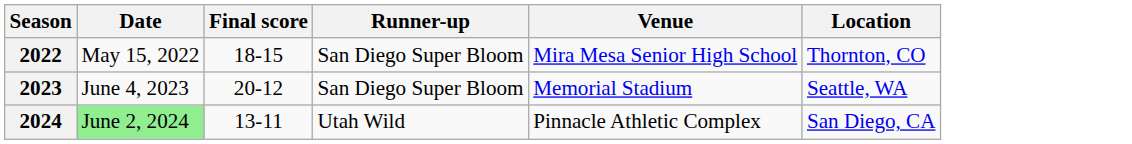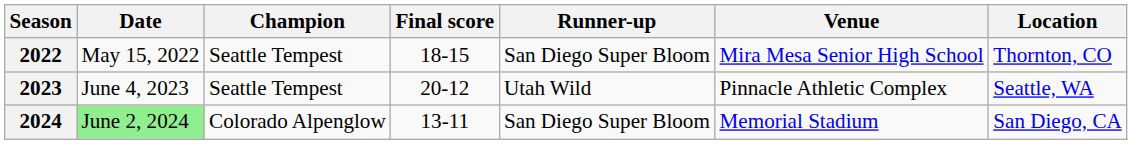 <table class="wikitable">
 <tr>
 <th scope="col">Season</th>
 <th scope="col">Date</th>
+<th scope="col">Champion</th>
 <th scope="col">Final score</th>
 <th scope="col">Runner-up</th>
 <th scope="col">Venue</th>
 <th scope="col">Location</th>
 </tr>
 <tr>
 <th scope="row">2022</th>
 <td>May 15, 2022</td>
+<td>Seattle Tempest</td>
 <td align=center>18-15</td>
 <td>San Diego Super Bloom</td>
 <td><a href='#'>Mira Mesa Senior High School</a></td>
 <td><a href='#'>Thornton, CO</a></td>
 </tr>
 <tr>
 <th scope="row">2023</th>
 <td>June 4, 2023</td>
+<td>Seattle Tempest</td>
 <td align=center>20-12</td>
-<td>San Diego Super Bloom</td>
-<td><a href='#'>Memorial Stadium</a></td>
+<td>Utah Wild</td>
+<td>Pinnacle Athletic Complex</td>
 <td><a href='#'>Seattle, WA</a></td>
 </tr>
 <tr>
 <th scope="row">2024</th>
 <td style="background: lightgreen;">June 2, 2024</td>
+<td>Colorado Alpenglow</td>
 <td align=center>13-11</td>
-<td>Utah Wild</td>
-<td>Pinnacle Athletic Complex</td>
+<td>San Diego Super Bloom</td>
+<td><a href='#'>Memorial Stadium</a></td>
 <td><a href='#'>San Diego, CA</a></td>
 </tr>
 </table>
